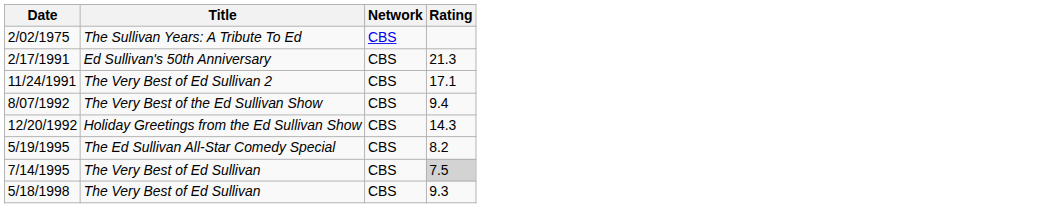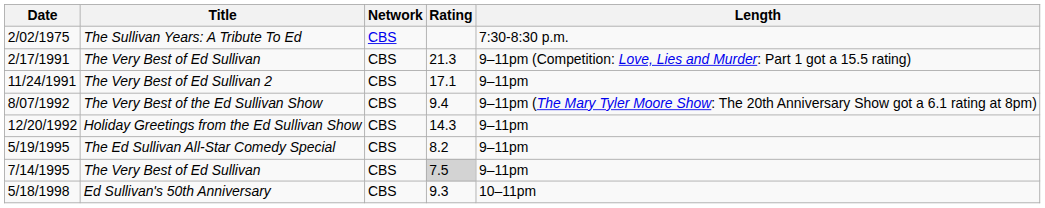 <table class="wikitable sortable">
 <tr>
 <th>Date</th>
 <th>Title</th>
 <th>Network</th>
 <th>Rating</th>
+<th>Length</th>
 </tr>
 <tr>
 <td>2/02/1975</td>
 <td><em>The Sullivan Years: A Tribute To Ed</em></td>
 <td><a href='#'>CBS</a></td>
 <td></td>
+<td>7:30-8:30 p.m.</td>
 </tr>
 <tr>
 <td>2/17/1991</td>
-<td><em>Ed Sullivan's 50th Anniversary</em></td>
+<td><em>The Very Best of Ed Sullivan</em></td>
 <td>CBS</td>
 <td>21.3</td>
+<td>9–11pm (Competition: <em><a href='#'>Love, Lies and Murder</a></em>: Part 1 got a 15.5 rating)</td>
 </tr>
 <tr>
 <td>11/24/1991</td>
 <td><em>The Very Best of Ed Sullivan 2</em></td>
 <td>CBS</td>
 <td>17.1</td>
+<td>9–11pm</td>
 </tr>
 <tr>
 <td>8/07/1992</td>
 <td><em>The Very Best of the Ed Sullivan Show</em></td>
 <td>CBS</td>
 <td>9.4</td>
+<td>9–11pm (<em><a href='#'>The Mary Tyler Moore Show</a></em>: The 20th Anniversary Show got a 6.1 rating at 8pm)</td>
 </tr>
 <tr>
 <td>12/20/1992</td>
 <td><em>Holiday Greetings from the Ed Sullivan Show</em></td>
 <td>CBS</td>
 <td>14.3</td>
+<td>9–11pm</td>
 </tr>
 <tr>
 <td>5/19/1995</td>
 <td><em>The Ed Sullivan All-Star Comedy Special</em></td>
 <td>CBS</td>
 <td>8.2</td>
+<td>9–11pm</td>
 </tr>
 <tr>
 <td>7/14/1995</td>
 <td><em>The Very Best of Ed Sullivan</em></td>
 <td>CBS</td>
 <td style="background: lightgrey;">7.5</td>
+<td>9–11pm</td>
 </tr>
 <tr>
 <td>5/18/1998</td>
-<td><em>The Very Best of Ed Sullivan</em></td>
+<td><em>Ed Sullivan's 50th Anniversary</em></td>
 <td>CBS</td>
 <td>9.3</td>
+<td>10–11pm</td>
 </tr>
 </table>
